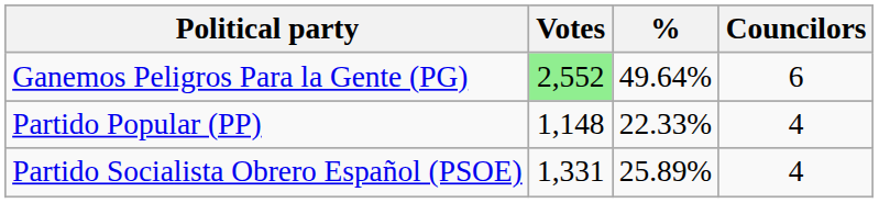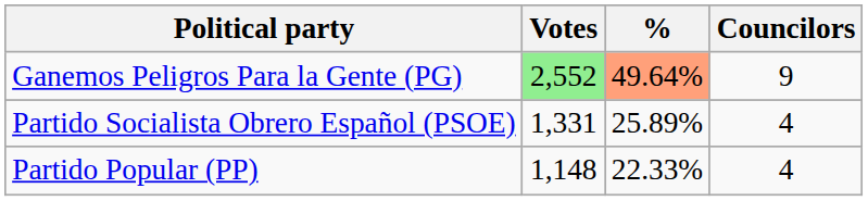 <table class="wikitable" style="text-align:center;">
 <tr style="background:#EFEFEF;">
 <th>Political party</th>
 <th>Votes</th>
 <th>%</th>
 <th>Councilors</th>
 </tr>
 <tr>
 <td style="text-align:left;"><a href='#'>Ganemos Peligros Para la Gente (PG)</a></td>
 <td style="background: lightgreen;">2,552</td>
-<td>49.64%</td>
-<td>6</td>
+<td style="background: lightsalmon;">49.64%</td>
+<td>9</td>
+</tr>
+<tr>
+<td style="text-align:left;"><a href='#'>Partido Socialista Obrero Español (PSOE)</a></td>
+<td>1,331</td>
+<td>25.89%</td>
+<td>4</td>
 </tr>
 <tr>
 <td style="text-align:left;"><a href='#'>Partido Popular (PP)</a></td>
 <td>1,148</td>
 <td>22.33%</td>
 <td>4</td>
 </tr>
-<tr>
-<td style="text-align:left;"><a href='#'>Partido Socialista Obrero Español (PSOE)</a></td>
-<td>1,331</td>
-<td>25.89%</td>
-<td>4</td>
-</tr>
 </table>
